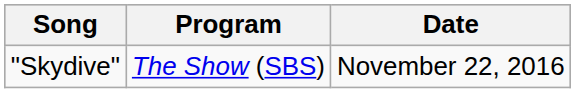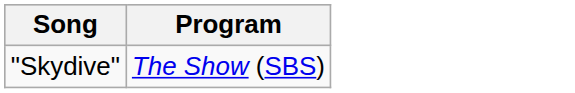 <table class="wikitable">
 <tr>
 <th>Song</th>
 <th>Program</th>
-<th>Date</th>
 </tr>
 <tr>
 <td>"Skydive"</td>
 <td><em><a href='#'>The Show</a></em> (<a href='#'>SBS</a>)</td>
-<td>November 22, 2016</td>
 </tr>
 </table>
